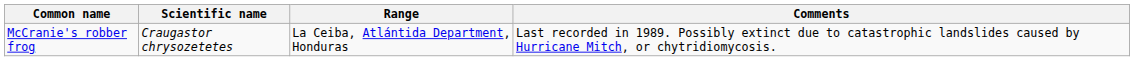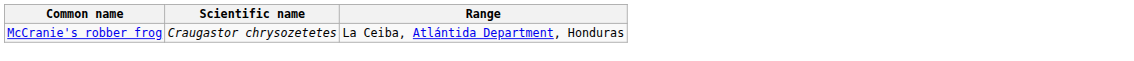 <table class="wikitable sortable">
 <tr>
 <th>Common name</th>
 <th>Scientific name</th>
 <th>Range</th>
-<th class="unsortable">Comments</th>
 </tr>
 <tr>
 <td><a href='#'>McCranie's robber frog</a></td>
 <td><em>Craugastor chrysozetetes</em></td>
 <td>La Ceiba, <a href='#'>Atlántida Department</a>, Honduras</td>
-<td>Last recorded in 1989. Possibly extinct due to catastrophic landslides caused by <a href='#'>Hurricane Mitch</a>, or chytridiomycosis.</td>
 </tr>
 </table>
